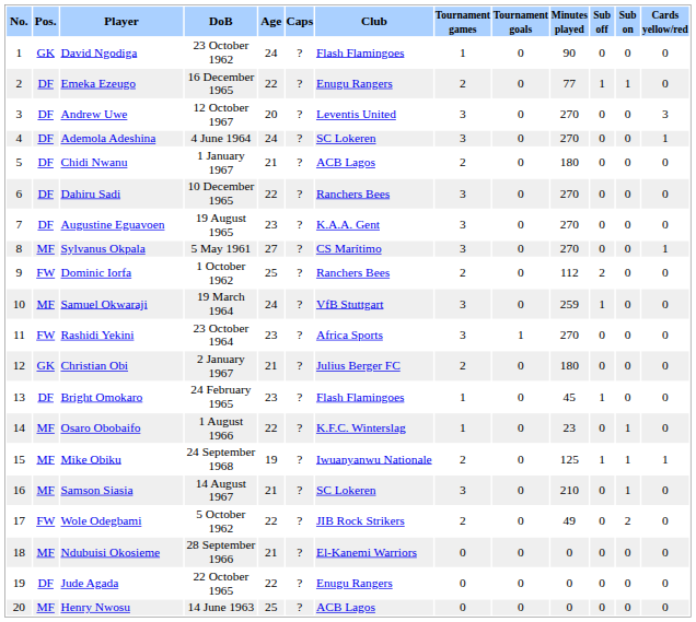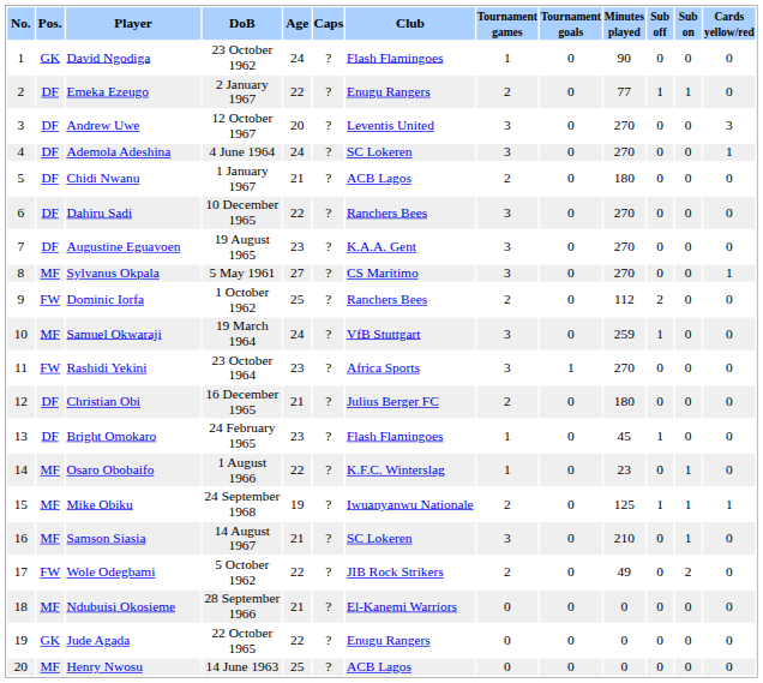 <table border="0" width="100%" style="border: 1px solid #999; background-color:#FFFFFF; text-align:center">
 <tr align="center" bgcolor="#AAD0FF">
 <th width=4%>No.</th>
 <th width=4%>Pos.</th>
 <th width=23%>Player</th>
 <th width=12%>DoB</th>
 <th width=4%>Age</th>
 <th width=4%>Caps</th>
 <th width=21%>Club</th>
 <th width=6%><small>Tournament<br>games</small></th>
 <th width=6%><small>Tournament<br>goals</small></th>
 <th width=4%><small>Minutes<br>played</small></th>
 <th width=4%><small>Sub off</small></th>
 <th width=4%><small>Sub on</small></th>
 <th width=4%><small>Cards<br>yellow/red</small></th>
 </tr>
 <tr>
 <td>1</td>
 <td><a href='#'>GK</a></td>
 <td align="left"><a href='#'>David Ngodiga</a></td>
 <td>23 October 1962</td>
 <td>24</td>
 <td>?</td>
 <td align="left"> <a href='#'>Flash Flamingoes</a></td>
 <td>1</td>
 <td>0</td>
 <td>90</td>
 <td>0</td>
 <td>0</td>
 <td>0</td>
 </tr>
 <tr bgcolor="#EFEFEF">
 <td>2</td>
 <td><a href='#'>DF</a></td>
 <td align="left"><a href='#'>Emeka Ezeugo</a></td>
-<td>16 December 1965</td>
+<td>2 January 1967</td>
 <td>22</td>
 <td>?</td>
 <td align="left"> <a href='#'>Enugu Rangers</a></td>
 <td>2</td>
 <td>0</td>
 <td>77</td>
 <td>1</td>
 <td>1</td>
 <td>0</td>
 </tr>
 <tr>
 <td>3</td>
 <td><a href='#'>DF</a></td>
 <td align="left"><a href='#'>Andrew Uwe</a></td>
 <td>12 October 1967</td>
 <td>20</td>
 <td>?</td>
 <td align="left"> <a href='#'>Leventis United</a></td>
 <td>3</td>
 <td>0</td>
 <td>270</td>
 <td>0</td>
 <td>0</td>
 <td>3</td>
 </tr>
 <tr bgcolor="#EFEFEF">
 <td>4</td>
 <td><a href='#'>DF</a></td>
 <td align="left"><a href='#'>Ademola Adeshina</a></td>
 <td>4 June 1964</td>
 <td>24</td>
 <td>?</td>
 <td align="left"> <a href='#'>SC Lokeren</a></td>
 <td>3</td>
 <td>0</td>
 <td>270</td>
 <td>0</td>
 <td>0</td>
 <td>1</td>
 </tr>
 <tr>
 <td>5</td>
 <td><a href='#'>DF</a></td>
 <td align="left"><a href='#'>Chidi Nwanu</a></td>
 <td>1 January 1967</td>
 <td>21</td>
 <td>?</td>
 <td align="left"> <a href='#'>ACB Lagos</a></td>
 <td>2</td>
 <td>0</td>
 <td>180</td>
 <td>0</td>
 <td>0</td>
 <td>0</td>
 </tr>
 <tr bgcolor="#EFEFEF">
 <td>6</td>
 <td><a href='#'>DF</a></td>
 <td align="left"><a href='#'>Dahiru Sadi</a></td>
 <td>10 December 1965</td>
 <td>22</td>
 <td>?</td>
 <td align="left"> <a href='#'>Ranchers Bees</a></td>
 <td>3</td>
 <td>0</td>
 <td>270</td>
 <td>0</td>
 <td>0</td>
 <td>0</td>
 </tr>
 <tr>
 <td>7</td>
 <td><a href='#'>DF</a></td>
 <td align="left"><a href='#'>Augustine Eguavoen</a></td>
 <td>19 August 1965</td>
 <td>23</td>
 <td>?</td>
 <td align="left"> <a href='#'>K.A.A. Gent</a></td>
 <td>3</td>
 <td>0</td>
 <td>270</td>
 <td>0</td>
 <td>0</td>
 <td>0</td>
 </tr>
 <tr bgcolor="#EFEFEF">
 <td>8</td>
 <td><a href='#'>MF</a></td>
 <td align="left"><a href='#'>Sylvanus Okpala</a></td>
 <td>5 May 1961</td>
 <td>27</td>
 <td>?</td>
 <td align="left"> <a href='#'>CS Marítimo</a></td>
 <td>3</td>
 <td>0</td>
 <td>270</td>
 <td>0</td>
 <td>0</td>
 <td>1</td>
 </tr>
 <tr>
 <td>9</td>
 <td><a href='#'>FW</a></td>
 <td align="left"><a href='#'>Dominic Iorfa</a></td>
 <td>1 October 1962</td>
 <td>25</td>
 <td>?</td>
 <td align="left"> <a href='#'>Ranchers Bees</a></td>
 <td>2</td>
 <td>0</td>
 <td>112</td>
 <td>2</td>
 <td>0</td>
 <td>0</td>
 </tr>
 <tr bgcolor="#EFEFEF">
 <td>10</td>
 <td><a href='#'>MF</a></td>
 <td align="left"><a href='#'>Samuel Okwaraji</a></td>
 <td>19 March 1964</td>
 <td>24</td>
 <td>?</td>
 <td align="left"> <a href='#'>VfB Stuttgart</a></td>
 <td>3</td>
 <td>0</td>
 <td>259</td>
 <td>1</td>
 <td>0</td>
 <td>0</td>
 </tr>
 <tr>
 <td>11</td>
 <td><a href='#'>FW</a></td>
 <td align="left"><a href='#'>Rashidi Yekini</a></td>
 <td>23 October 1964</td>
 <td>23</td>
 <td>?</td>
 <td align="left"> <a href='#'>Africa Sports</a></td>
 <td>3</td>
 <td>1</td>
 <td>270</td>
 <td>0</td>
 <td>0</td>
 <td>0</td>
 </tr>
 <tr bgcolor="#EFEFEF">
 <td>12</td>
-<td><a href='#'>GK</a></td>
+<td><a href='#'>DF</a></td>
 <td align="left"><a href='#'>Christian Obi</a></td>
-<td>2 January 1967</td>
+<td>16 December 1965</td>
 <td>21</td>
 <td>?</td>
 <td align="left"> <a href='#'>Julius Berger FC</a></td>
 <td>2</td>
 <td>0</td>
 <td>180</td>
 <td>0</td>
 <td>0</td>
 <td>0</td>
 </tr>
 <tr>
 <td>13</td>
 <td><a href='#'>DF</a></td>
 <td align="left"><a href='#'>Bright Omokaro</a></td>
 <td>24 February 1965</td>
 <td>23</td>
 <td>?</td>
 <td align="left"> <a href='#'>Flash Flamingoes</a></td>
 <td>1</td>
 <td>0</td>
 <td>45</td>
 <td>1</td>
 <td>0</td>
 <td>0</td>
 </tr>
 <tr bgcolor="#EFEFEF">
 <td>14</td>
 <td><a href='#'>MF</a></td>
 <td align="left"><a href='#'>Osaro Obobaifo</a></td>
 <td>1 August 1966</td>
 <td>22</td>
 <td>?</td>
 <td align="left"> <a href='#'>K.F.C. Winterslag</a></td>
 <td>1</td>
 <td>0</td>
 <td>23</td>
 <td>0</td>
 <td>1</td>
 <td>0</td>
 </tr>
 <tr>
 <td>15</td>
 <td><a href='#'>MF</a></td>
 <td align="left"><a href='#'>Mike Obiku</a></td>
 <td>24 September 1968</td>
 <td>19</td>
 <td>?</td>
 <td align="left"> <a href='#'>Iwuanyanwu Nationale</a></td>
 <td>2</td>
 <td>0</td>
 <td>125</td>
 <td>1</td>
 <td>1</td>
 <td>1</td>
 </tr>
 <tr bgcolor="#EFEFEF">
 <td>16</td>
 <td><a href='#'>MF</a></td>
 <td align="left"><a href='#'>Samson Siasia</a></td>
 <td>14 August 1967</td>
 <td>21</td>
 <td>?</td>
 <td align="left"> <a href='#'>SC Lokeren</a></td>
 <td>3</td>
 <td>0</td>
 <td>210</td>
 <td>0</td>
 <td>1</td>
 <td>0</td>
 </tr>
 <tr>
 <td>17</td>
 <td><a href='#'>FW</a></td>
 <td align="left"><a href='#'>Wole Odegbami</a></td>
 <td>5 October 1962</td>
 <td>22</td>
 <td>?</td>
 <td align="left"> <a href='#'>JIB Rock Strikers</a></td>
 <td>2</td>
 <td>0</td>
 <td>49</td>
 <td>0</td>
 <td>2</td>
 <td>0</td>
 </tr>
 <tr bgcolor="#EFEFEF">
 <td>18</td>
 <td><a href='#'>MF</a></td>
 <td align="left"><a href='#'>Ndubuisi Okosieme</a></td>
 <td>28 September 1966</td>
 <td>21</td>
 <td>?</td>
 <td align="left"> <a href='#'>El-Kanemi Warriors</a></td>
 <td>0</td>
 <td>0</td>
 <td>0</td>
 <td>0</td>
 <td>0</td>
 <td>0</td>
 </tr>
 <tr>
 <td>19</td>
-<td><a href='#'>DF</a></td>
+<td><a href='#'>GK</a></td>
 <td align="left"><a href='#'>Jude Agada</a></td>
 <td>22 October 1965</td>
 <td>22</td>
 <td>?</td>
 <td align="left"> <a href='#'>Enugu Rangers</a></td>
 <td>0</td>
 <td>0</td>
 <td>0</td>
 <td>0</td>
 <td>0</td>
 <td>0</td>
 </tr>
 <tr bgcolor="#EFEFEF">
 <td>20</td>
 <td><a href='#'>MF</a></td>
 <td align="left"><a href='#'>Henry Nwosu</a></td>
 <td>14 June 1963</td>
 <td>25</td>
 <td>?</td>
 <td align="left"> <a href='#'>ACB Lagos</a></td>
 <td>0</td>
 <td>0</td>
 <td>0</td>
 <td>0</td>
 <td>0</td>
 <td>0</td>
 </tr>
 </table>
